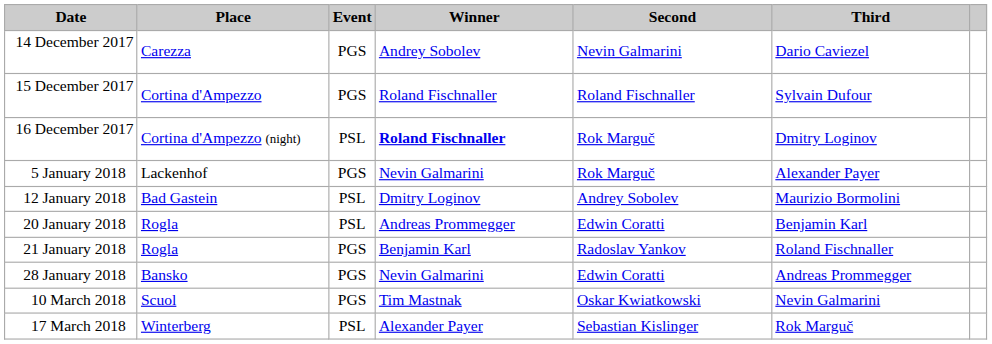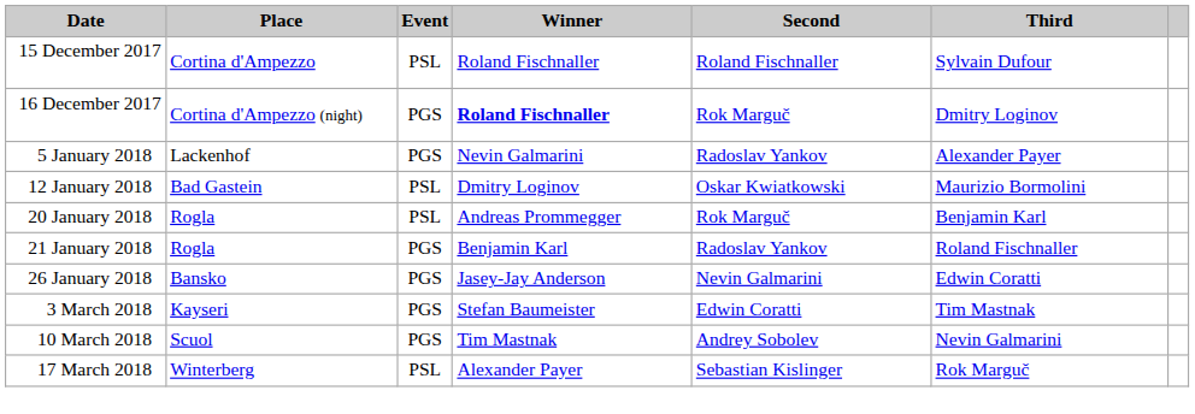 <table class="wikitable plainrowheaders" style="background:#fff; font-size:86%; line-height:16px; border:grey solid 1px; border-collapse:collapse;">
 <tr style="background:#ccc; text-align:center;">
 <th scope="col" style="background:#ccc; width:120px;">Date</th>
 <th scope="col" style="background:#ccc; width:180px;">Place</th>
 <th scope="col" style="background:#ccc; width:30px;">Event</th>
 <th scope="col" style="background:#ccc; width:185px;">Winner</th>
 <th scope="col" style="background:#ccc; width:185px;">Second</th>
 <th scope="col" style="background:#ccc; width:185px;">Third</th>
 <th scope="col" style="background:#ccc; width:10px;"></th>
 </tr>
 <tr>
-<td align=right>14 December 2017  </td>
-<td> <a href='#'>Carezza</a></td>
-<td align=center>PGS</td>
-<td> <a href='#'>Andrey Sobolev</a></td>
-<td> <a href='#'>Nevin Galmarini</a></td>
-<td> <a href='#'>Dario Caviezel</a></td>
-<td></td>
-</tr>
-<tr>
 <td align=right>15 December 2017  </td>
 <td> <a href='#'>Cortina d'Ampezzo</a></td>
-<td align=center>PGS</td>
+<td align=center>PSL</td>
 <td> <a href='#'>Roland Fischnaller</a></td>
 <td> <a href='#'>Roland Fischnaller</a></td>
 <td> <a href='#'>Sylvain Dufour</a></td>
 <td></td>
 </tr>
 <tr>
 <td align=right>16 December 2017  </td>
 <td> <a href='#'>Cortina d'Ampezzo</a> <small>(night)</small></td>
-<td align=center>PSL</td>
+<td align=center>PGS</td>
 <td><strong> <a href='#'>Roland Fischnaller</a></strong></td>
 <td> <a href='#'>Rok Marguč</a></td>
 <td> <a href='#'>Dmitry Loginov</a></td>
 <td></td>
 </tr>
 <tr>
 <td align=right>5 January 2018  </td>
 <td> Lackenhof</td>
 <td align=center>PGS</td>
 <td> <a href='#'>Nevin Galmarini</a></td>
-<td> <a href='#'>Rok Marguč</a></td>
+<td> <a href='#'>Radoslav Yankov</a></td>
 <td> <a href='#'>Alexander Payer</a></td>
 <td></td>
 </tr>
 <tr>
 <td align=right>12 January 2018  </td>
 <td> <a href='#'>Bad Gastein</a></td>
 <td align=center>PSL</td>
 <td> <a href='#'>Dmitry Loginov</a></td>
-<td> <a href='#'>Andrey Sobolev</a></td>
+<td> <a href='#'>Oskar Kwiatkowski</a></td>
 <td> <a href='#'>Maurizio Bormolini</a></td>
 <td></td>
 </tr>
 <tr>
 <td align=right>20 January 2018  </td>
 <td> <a href='#'>Rogla</a></td>
 <td align=center>PSL</td>
 <td> <a href='#'>Andreas Prommegger</a></td>
-<td> <a href='#'>Edwin Coratti</a></td>
+<td> <a href='#'>Rok Marguč</a></td>
 <td> <a href='#'>Benjamin Karl</a></td>
 <td></td>
 </tr>
 <tr>
 <td align=right>21 January 2018  </td>
 <td> <a href='#'>Rogla</a></td>
 <td align=center>PGS</td>
 <td> <a href='#'>Benjamin Karl</a></td>
 <td> <a href='#'>Radoslav Yankov</a></td>
 <td> <a href='#'>Roland Fischnaller</a></td>
 <td></td>
 </tr>
 <tr>
-<td align=right>28 January 2018  </td>
+<td align=right>26 January 2018  </td>
 <td> <a href='#'>Bansko</a></td>
 <td align=center>PGS</td>
+<td> <a href='#'>Jasey-Jay Anderson</a></td>
 <td> <a href='#'>Nevin Galmarini</a></td>
 <td> <a href='#'>Edwin Coratti</a></td>
-<td> <a href='#'>Andreas Prommegger</a></td>
+<td></td>
+</tr>
+<tr>
+<td align=right>3 March 2018  </td>
+<td> <a href='#'>Kayseri</a></td>
+<td align=center>PGS</td>
+<td> <a href='#'>Stefan Baumeister</a></td>
+<td> <a href='#'>Edwin Coratti</a></td>
+<td> <a href='#'>Tim Mastnak</a></td>
 <td></td>
 </tr>
 <tr>
 <td align=right>10 March 2018  </td>
 <td> <a href='#'>Scuol</a></td>
 <td align=center>PGS</td>
 <td> <a href='#'>Tim Mastnak</a></td>
-<td> <a href='#'>Oskar Kwiatkowski</a></td>
+<td> <a href='#'>Andrey Sobolev</a></td>
 <td> <a href='#'>Nevin Galmarini</a></td>
 <td></td>
 </tr>
 <tr>
 <td align=right>17 March 2018  </td>
 <td> <a href='#'>Winterberg</a></td>
 <td align=center>PSL</td>
 <td> <a href='#'>Alexander Payer</a></td>
 <td> <a href='#'>Sebastian Kislinger</a></td>
 <td> <a href='#'>Rok Marguč</a></td>
 <td></td>
 </tr>
 </table>
